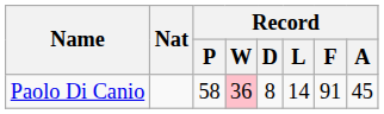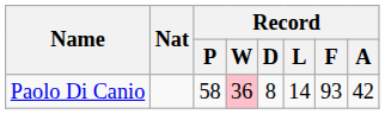 <table class="wikitable" style="text-align: center">
 <tr>
 <th rowspan="2">Name</th>
 <th rowspan="2">Nat</th>
 <th colspan="6">Record</th>
 </tr>
 <tr>
 <th>P</th>
 <th>W</th>
 <th>D</th>
 <th>L</th>
 <th>F</th>
 <th>A</th>
 </tr>
 <tr>
 <td align=left><a href='#'>Paolo Di Canio</a></td>
 <td></td>
 <td>58</td>
 <td style="background: pink;">36</td>
 <td>8</td>
 <td>14</td>
-<td>91</td>
-<td>45</td>
+<td>93</td>
+<td>42</td>
 </tr>
 </table>
